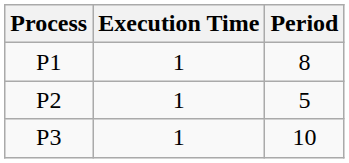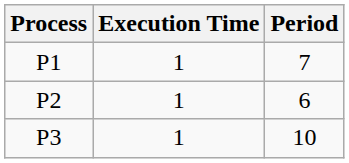 <table class="wikitable">
 <tr align="center" cellpadding="20">
 <th>Process</th>
 <th>Execution Time</th>
 <th>Period</th>
 </tr>
 <tr align="center">
 <td>P1</td>
 <td>1</td>
-<td>8</td>
+<td>7</td>
 </tr>
 <tr align="center">
 <td>P2</td>
 <td>1</td>
-<td>5</td>
+<td>6</td>
 </tr>
 <tr align="center">
 <td>P3</td>
 <td>1</td>
 <td>10</td>
 </tr>
 </table>
